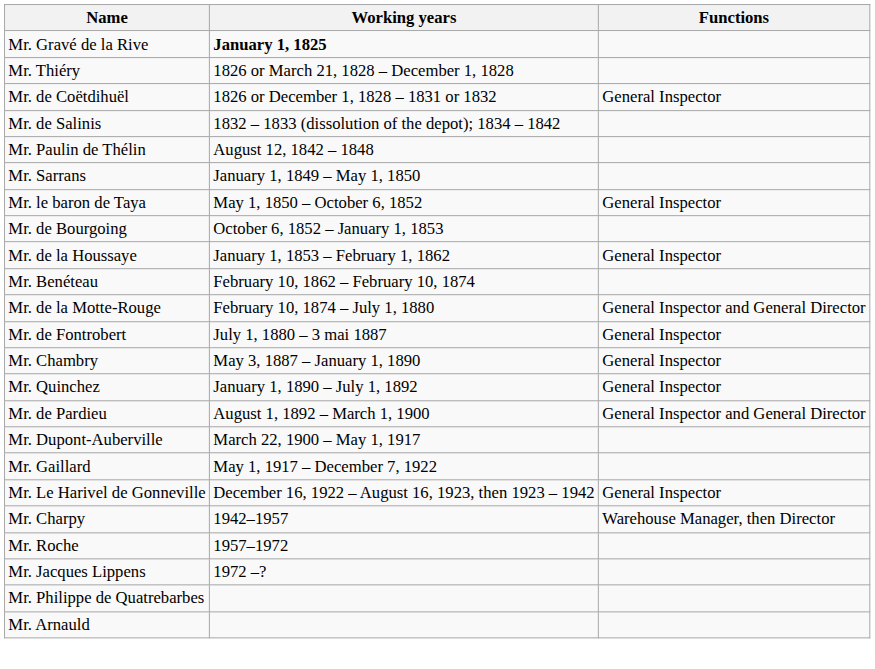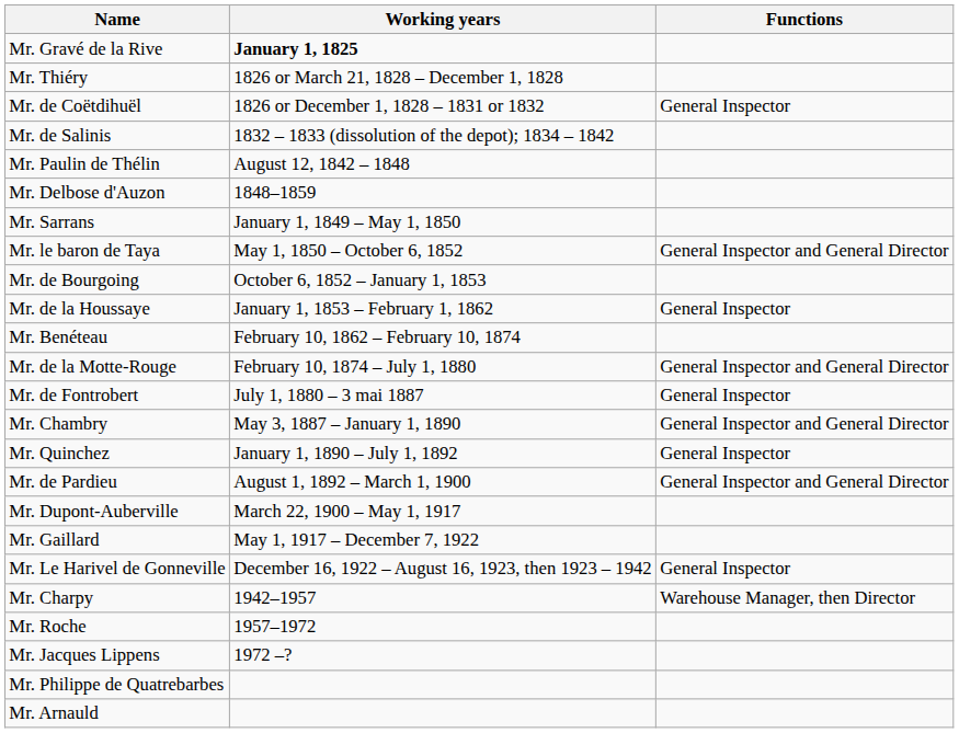 <table class="wikitable">
 <tr>
 <th>Name</th>
 <th>Working years</th>
 <th>Functions</th>
 </tr>
 <tr>
 <td>Mr. Gravé de la Rive</td>
 <td><strong>January 1, 1825</strong></td>
 <td></td>
 </tr>
 <tr>
 <td>Mr. Thiéry</td>
 <td>1826 or March 21, 1828 – December 1, 1828</td>
 <td></td>
 </tr>
 <tr>
 <td>Mr. de Coëtdihuël</td>
 <td>1826 or December 1, 1828 – 1831 or 1832</td>
 <td>General Inspector</td>
 </tr>
 <tr>
 <td>Mr. de Salinis</td>
 <td>1832 – 1833 (dissolution of the depot); 1834 – 1842</td>
 <td></td>
 </tr>
 <tr>
 <td>Mr. Paulin de Thélin</td>
 <td>August 12, 1842 – 1848</td>
 <td></td>
 </tr>
 <tr>
+<td>Mr. Delbose d'Auzon</td>
+<td>1848–1859</td>
+<td></td>
+</tr>
+<tr>
 <td>Mr. Sarrans</td>
 <td>January 1, 1849 – May 1, 1850</td>
 <td></td>
 </tr>
 <tr>
 <td>Mr. le baron de Taya</td>
 <td>May 1, 1850 – October 6, 1852</td>
-<td>General Inspector</td>
+<td>General Inspector and General Director</td>
 </tr>
 <tr>
 <td>Mr. de Bourgoing</td>
 <td>October 6, 1852 – January 1, 1853</td>
 <td></td>
 </tr>
 <tr>
 <td>Mr. de la Houssaye</td>
 <td>January 1, 1853 – February 1, 1862</td>
 <td>General Inspector</td>
 </tr>
 <tr>
 <td>Mr. Benéteau</td>
 <td>February 10, 1862 – February 10, 1874</td>
 <td></td>
 </tr>
 <tr>
 <td>Mr. de la Motte-Rouge</td>
 <td>February 10, 1874 – July 1, 1880</td>
 <td>General Inspector and General Director</td>
 </tr>
 <tr>
 <td>Mr. de Fontrobert</td>
 <td>July 1, 1880 – 3 mai 1887</td>
 <td>General Inspector</td>
 </tr>
 <tr>
 <td>Mr. Chambry</td>
 <td>May 3, 1887 – January 1, 1890</td>
-<td>General Inspector</td>
+<td>General Inspector and General Director</td>
 </tr>
 <tr>
 <td>Mr. Quinchez</td>
 <td>January 1, 1890 – July 1, 1892</td>
 <td>General Inspector</td>
 </tr>
 <tr>
 <td>Mr. de Pardieu</td>
 <td>August 1, 1892 – March 1, 1900</td>
 <td>General Inspector and General Director</td>
 </tr>
 <tr>
 <td>Mr. Dupont-Auberville</td>
 <td>March 22, 1900 – May 1, 1917</td>
 <td></td>
 </tr>
 <tr>
 <td>Mr. Gaillard</td>
 <td>May 1, 1917 – December 7, 1922</td>
 <td></td>
 </tr>
 <tr>
 <td>Mr. Le Harivel de Gonneville</td>
 <td>December 16, 1922 – August 16, 1923, then 1923 – 1942</td>
 <td>General Inspector</td>
 </tr>
 <tr>
 <td>Mr. Charpy</td>
 <td>1942–1957</td>
 <td>Warehouse Manager, then Director</td>
 </tr>
 <tr>
 <td>Mr. Roche</td>
 <td>1957–1972</td>
 <td></td>
 </tr>
 <tr>
 <td>Mr. Jacques Lippens</td>
 <td>1972 –?</td>
 <td></td>
 </tr>
 <tr>
 <td>Mr. Philippe de Quatrebarbes</td>
 <td></td>
 <td></td>
 </tr>
 <tr>
 <td>Mr. Arnauld</td>
 <td></td>
 <td></td>
 </tr>
 </table>
